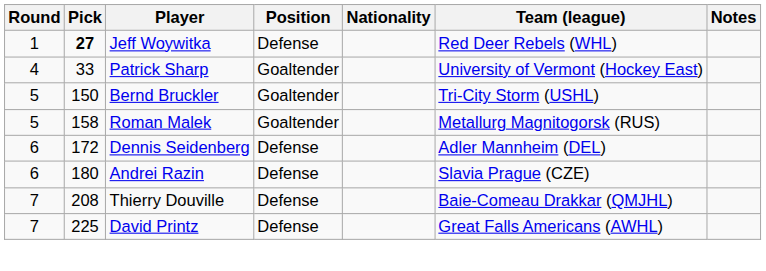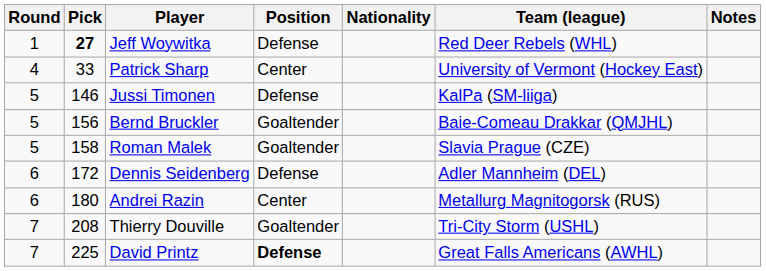 <table class="wikitable">
 <tr>
 <th>Round</th>
 <th>Pick</th>
 <th>Player</th>
 <th>Position</th>
 <th>Nationality</th>
 <th>Team (league)</th>
 <th>Notes</th>
 </tr>
 <tr>
 <td style="text-align:center">1</td>
 <td style="text-align:center"><strong>27</strong></td>
 <td><a href='#'>Jeff Woywitka</a></td>
 <td>Defense</td>
 <td></td>
 <td><a href='#'>Red Deer Rebels</a> (<a href='#'>WHL</a>)</td>
 <td></td>
 </tr>
 <tr>
 <td style="text-align:center">4</td>
 <td style="text-align:center">33</td>
 <td><a href='#'>Patrick Sharp</a></td>
-<td>Goaltender</td>
+<td>Center</td>
 <td></td>
 <td><a href='#'>University of Vermont</a> (<a href='#'>Hockey East</a>)</td>
 <td></td>
 </tr>
 <tr>
 <td style="text-align:center">5</td>
-<td style="text-align:center">150</td>
+<td style="text-align:center">146</td>
+<td><a href='#'>Jussi Timonen</a></td>
+<td>Defense</td>
+<td></td>
+<td><a href='#'>KalPa</a> (<a href='#'>SM-liiga</a>)</td>
+<td></td>
+</tr>
+<tr>
+<td style="text-align:center">5</td>
+<td style="text-align:center">156</td>
 <td><a href='#'>Bernd Bruckler</a></td>
 <td>Goaltender</td>
 <td></td>
-<td><a href='#'>Tri-City Storm</a> (<a href='#'>USHL</a>)</td>
+<td><a href='#'>Baie-Comeau Drakkar</a> (<a href='#'>QMJHL</a>)</td>
 <td></td>
 </tr>
 <tr>
 <td style="text-align:center">5</td>
 <td style="text-align:center">158</td>
 <td><a href='#'>Roman Malek</a></td>
 <td>Goaltender</td>
 <td></td>
-<td><a href='#'>Metallurg Magnitogorsk</a> (RUS)</td>
+<td><a href='#'>Slavia Prague</a> (CZE)</td>
 <td></td>
 </tr>
 <tr>
 <td style="text-align:center">6</td>
 <td style="text-align:center">172</td>
 <td><a href='#'>Dennis Seidenberg</a></td>
 <td>Defense</td>
 <td></td>
 <td><a href='#'>Adler Mannheim</a> (<a href='#'>DEL</a>)</td>
 <td></td>
 </tr>
 <tr>
 <td style="text-align:center">6</td>
 <td style="text-align:center">180</td>
 <td><a href='#'>Andrei Razin</a></td>
-<td>Defense</td>
+<td>Center</td>
 <td></td>
-<td><a href='#'>Slavia Prague</a> (CZE)</td>
+<td><a href='#'>Metallurg Magnitogorsk</a> (RUS)</td>
 <td></td>
 </tr>
 <tr>
 <td style="text-align:center">7</td>
 <td style="text-align:center">208</td>
 <td>Thierry Douville</td>
-<td>Defense</td>
+<td>Goaltender</td>
 <td></td>
-<td><a href='#'>Baie-Comeau Drakkar</a> (<a href='#'>QMJHL</a>)</td>
+<td><a href='#'>Tri-City Storm</a> (<a href='#'>USHL</a>)</td>
 <td></td>
 </tr>
 <tr>
 <td style="text-align:center">7</td>
 <td style="text-align:center">225</td>
 <td><a href='#'>David Printz</a></td>
-<td>Defense</td>
+<td><strong>Defense</strong></td>
 <td></td>
 <td><a href='#'>Great Falls Americans</a> (<a href='#'>AWHL</a>)</td>
 <td></td>
 </tr>
 </table>
